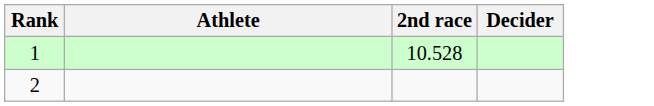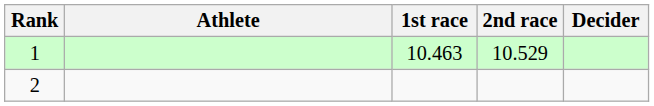 <table class=wikitable style="text-align:center">
 <tr>
 <th width=40>Rank</th>
 <th width=250>Athlete</th>
+<th width=60>1st race</th>
 <th width=60>2nd race</th>
 <th width=60>Decider</th>
 </tr>
 <tr bgcolor=ccffcc>
 <td>1</td>
 <td align=left></td>
-<td>10.528</td>
+<td>10.463</td>
+<td>10.529</td>
 <td></td>
 </tr>
 <tr>
 <td>2</td>
 <td align=left></td>
 <td></td>
 <td></td>
+<td></td>
 </tr>
 </table>
